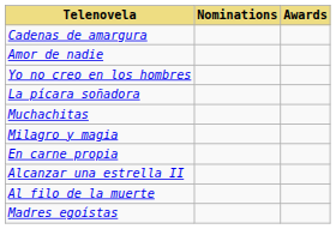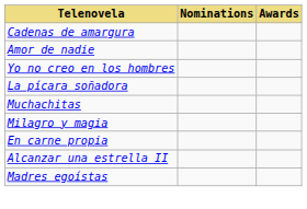 <table class="wikitable sortable" style="margin:1em auto;">
 <tr>
 <th style="background-color:#EEDD82;">Telenovela</th>
 <th style="background-color:#EEDD82;">Nominations</th>
 <th style="background-color:#EEDD82;">Awards</th>
 </tr>
 <tr>
 <td><em><a href='#'>Cadenas de amargura</a></em></td>
 <td></td>
 <td></td>
 </tr>
 <tr>
 <td><em><a href='#'>Amor de nadie</a></em></td>
 <td></td>
 <td></td>
 </tr>
 <tr>
 <td><em><a href='#'>Yo no creo en los hombres</a></em></td>
 <td></td>
 <td></td>
 </tr>
 <tr>
 <td><em><a href='#'>La pícara soñadora</a></em></td>
 <td></td>
 <td></td>
 </tr>
 <tr>
 <td><em><a href='#'>Muchachitas</a></em></td>
 <td></td>
 <td></td>
 </tr>
 <tr>
 <td><em><a href='#'>Milagro y magia</a></em></td>
 <td></td>
 <td></td>
 </tr>
 <tr>
 <td><em><a href='#'>En carne propia</a></em></td>
 <td></td>
 <td></td>
 </tr>
 <tr>
 <td><em><a href='#'>Alcanzar una estrella II</a></em></td>
 <td></td>
 <td></td>
 </tr>
 <tr>
-<td><em><a href='#'>Al filo de la muerte</a></em></td>
-<td></td>
-<td></td>
-</tr>
-<tr>
 <td><em><a href='#'>Madres egoístas</a></em></td>
 <td></td>
 <td></td>
 </tr>
 </table>
